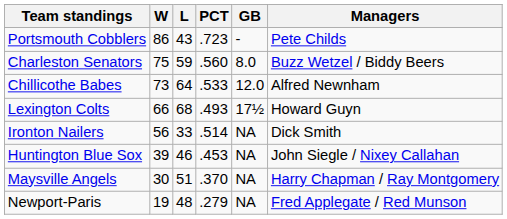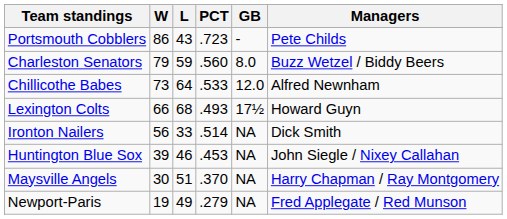 <table class="wikitable">
 <tr>
 <th>Team standings</th>
 <th>W</th>
 <th>L</th>
 <th>PCT</th>
 <th>GB</th>
 <th>Managers</th>
 </tr>
 <tr>
 <td><a href='#'>Portsmouth Cobblers</a></td>
 <td>86</td>
 <td>43</td>
 <td>.723</td>
 <td>-</td>
 <td><a href='#'>Pete Childs</a></td>
 </tr>
 <tr>
 <td><a href='#'>Charleston Senators</a></td>
-<td>75</td>
+<td>79</td>
 <td>59</td>
 <td>.560</td>
 <td>8.0</td>
 <td><a href='#'>Buzz Wetzel</a> / Biddy Beers</td>
 </tr>
 <tr>
 <td><a href='#'>Chillicothe Babes</a></td>
 <td>73</td>
 <td>64</td>
 <td>.533</td>
 <td>12.0</td>
 <td>Alfred Newnham</td>
 </tr>
 <tr>
 <td><a href='#'>Lexington Colts</a></td>
 <td>66</td>
 <td>68</td>
 <td>.493</td>
 <td>17½</td>
 <td>Howard Guyn</td>
 </tr>
 <tr>
 <td><a href='#'>Ironton Nailers</a></td>
 <td>56</td>
 <td>33</td>
 <td>.514</td>
 <td>NA</td>
 <td>Dick Smith</td>
 </tr>
 <tr>
 <td><a href='#'>Huntington Blue Sox</a></td>
 <td>39</td>
 <td>46</td>
 <td>.453</td>
 <td>NA</td>
 <td>John Siegle / <a href='#'>Nixey Callahan</a></td>
 </tr>
 <tr>
 <td><a href='#'>Maysville Angels</a></td>
 <td>30</td>
 <td>51</td>
 <td>.370</td>
 <td>NA</td>
 <td><a href='#'>Harry Chapman</a> / <a href='#'>Ray Montgomery</a></td>
 </tr>
 <tr>
 <td>Newport-Paris</td>
 <td>19</td>
-<td>48</td>
+<td>49</td>
 <td>.279</td>
 <td>NA</td>
 <td><a href='#'>Fred Applegate</a> / <a href='#'>Red Munson</a></td>
 </tr>
 </table>
